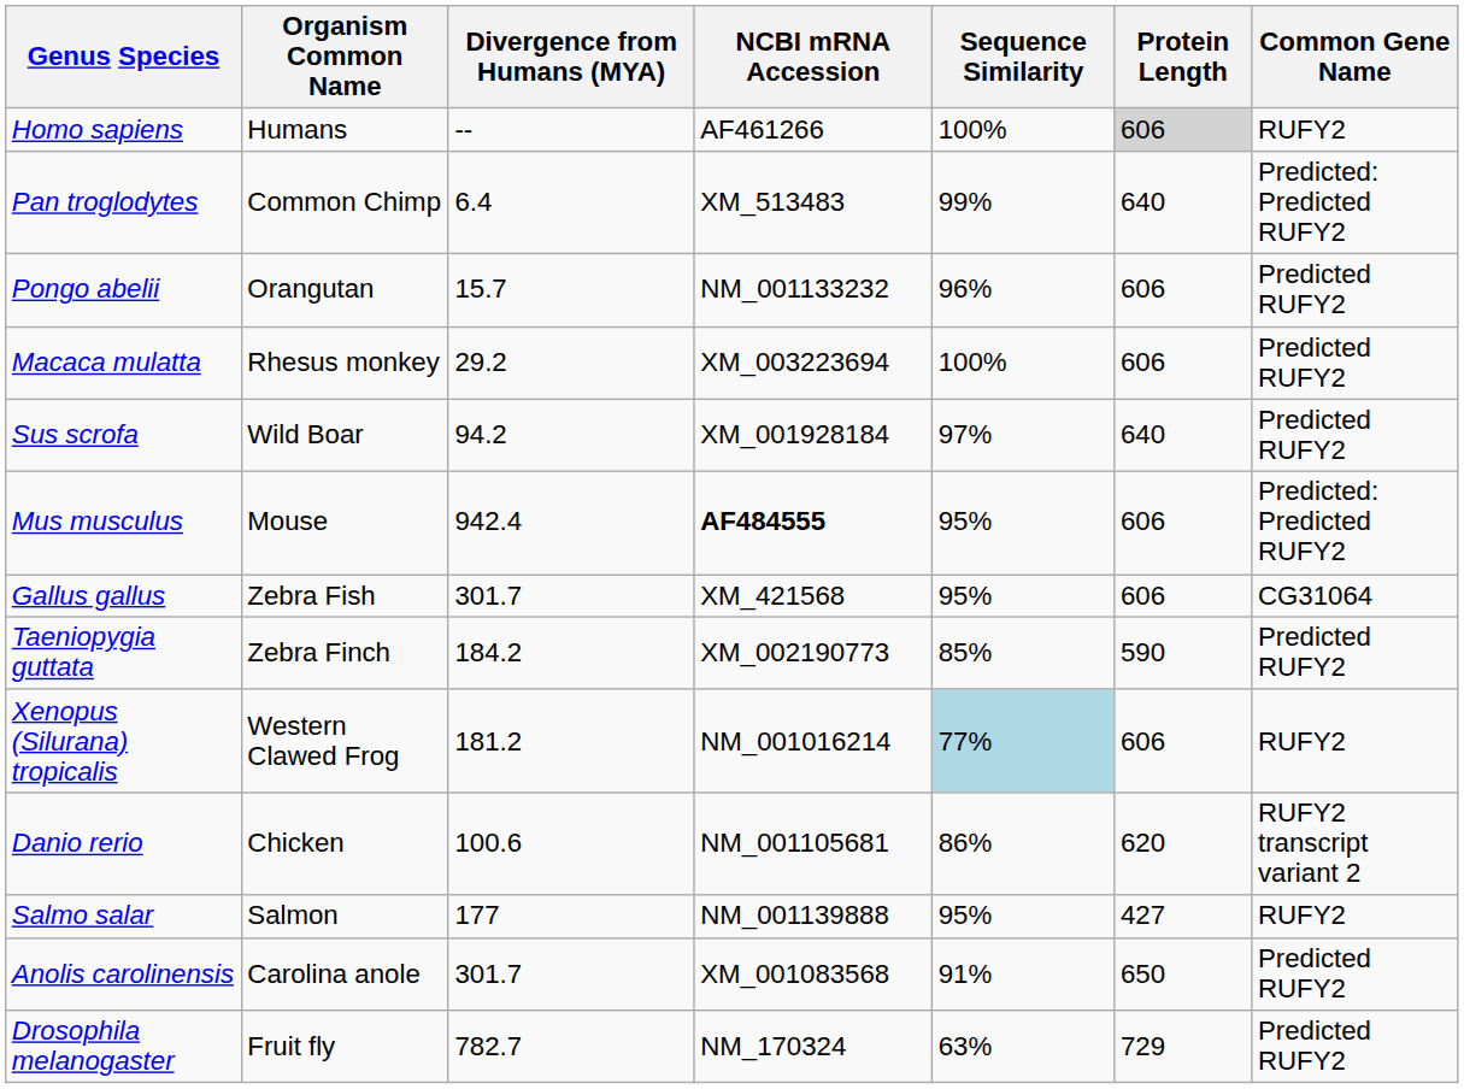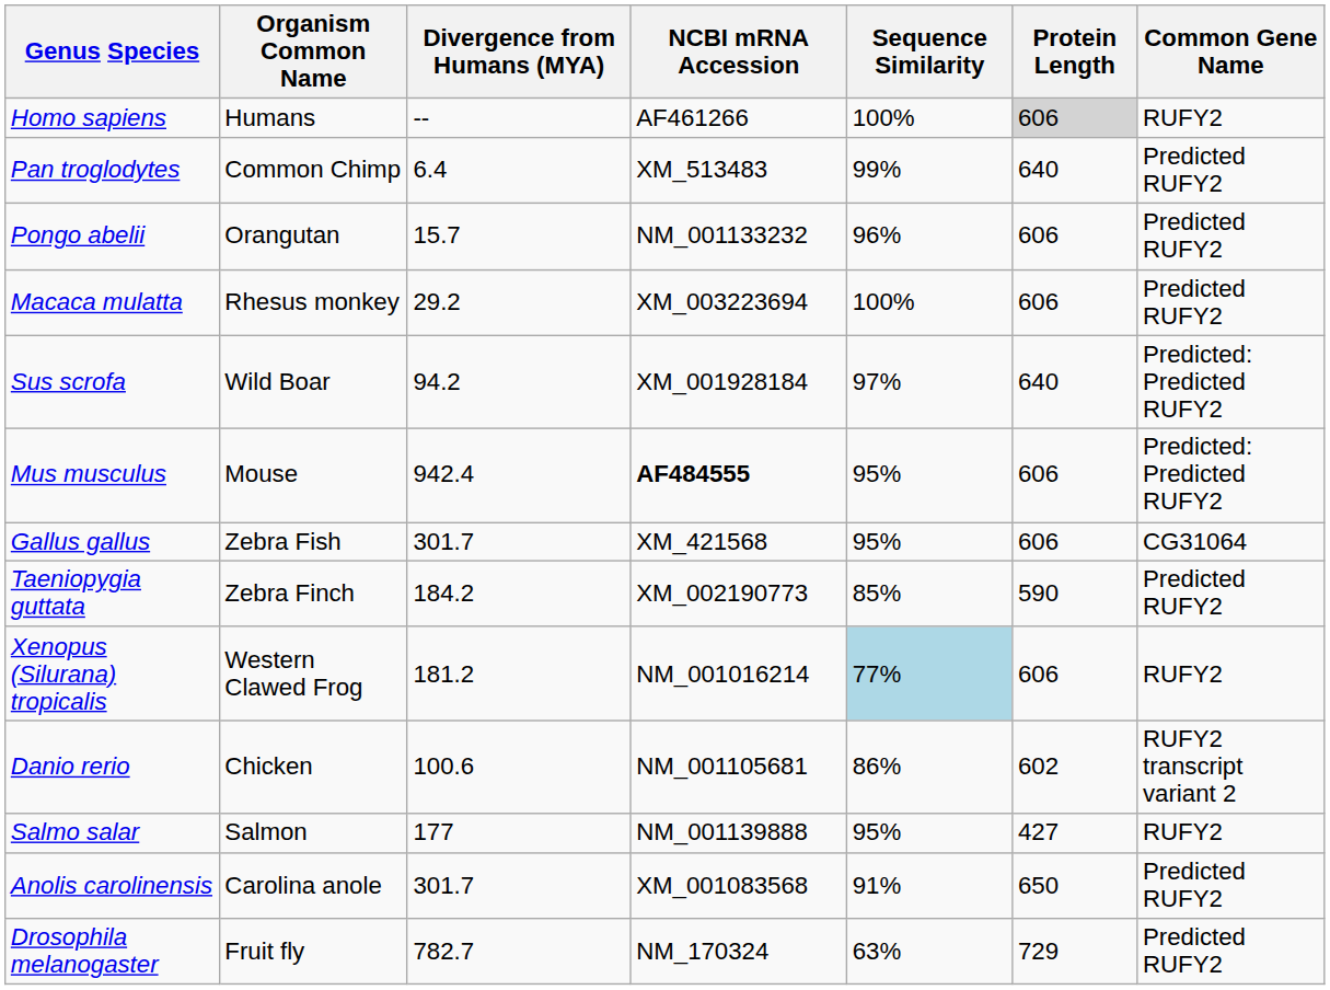 <table class="wikitable sortable">
 <tr>
 <th><a href='#'>Genus</a> <a href='#'>Species</a></th>
 <th>Organism Common Name</th>
 <th>Divergence from Humans (MYA)</th>
 <th>NCBI mRNA Accession</th>
 <th>Sequence Similarity</th>
 <th>Protein Length</th>
 <th>Common Gene Name</th>
 </tr>
 <tr>
 <td><em><a href='#'>Homo sapiens</a></em></td>
 <td>Humans</td>
 <td>--</td>
 <td>AF461266</td>
 <td>100%</td>
 <td style="background: lightgrey;">606</td>
 <td>RUFY2</td>
 </tr>
 <tr>
 <td><em><a href='#'>Pan troglodytes</a></em></td>
 <td>Common Chimp</td>
 <td>6.4</td>
 <td>XM_513483</td>
 <td>99%</td>
 <td>640</td>
-<td>Predicted: Predicted RUFY2</td>
+<td>Predicted RUFY2</td>
 </tr>
 <tr>
 <td><em><a href='#'>Pongo abelii</a></em></td>
 <td>Orangutan</td>
 <td>15.7</td>
 <td>NM_001133232</td>
 <td>96%</td>
 <td>606</td>
 <td>Predicted RUFY2</td>
 </tr>
 <tr>
 <td><em><a href='#'>Macaca mulatta</a></em></td>
 <td>Rhesus monkey</td>
 <td>29.2</td>
 <td>XM_003223694</td>
 <td>100%</td>
 <td>606</td>
 <td>Predicted RUFY2</td>
 </tr>
 <tr>
 <td><em><a href='#'>Sus scrofa</a></em></td>
 <td>Wild Boar</td>
 <td>94.2</td>
 <td>XM_001928184</td>
 <td>97%</td>
 <td>640</td>
-<td>Predicted RUFY2</td>
+<td>Predicted: Predicted RUFY2</td>
 </tr>
 <tr>
 <td><em><a href='#'>Mus musculus</a></em></td>
 <td>Mouse</td>
 <td>942.4</td>
 <td><strong>AF484555</strong></td>
 <td>95%</td>
 <td>606</td>
 <td>Predicted: Predicted RUFY2</td>
 </tr>
 <tr>
 <td><em><a href='#'>Gallus gallus</a></em></td>
 <td>Zebra Fish</td>
 <td>301.7</td>
 <td>XM_421568</td>
 <td>95%</td>
 <td>606</td>
 <td>CG31064</td>
 </tr>
 <tr>
 <td><em><a href='#'>Taeniopygia guttata</a></em></td>
 <td>Zebra Finch</td>
 <td>184.2</td>
 <td>XM_002190773</td>
 <td>85%</td>
 <td>590</td>
 <td>Predicted RUFY2</td>
 </tr>
 <tr>
 <td><em><a href='#'>Xenopus (Silurana) tropicalis</a></em></td>
 <td>Western Clawed Frog</td>
 <td>181.2</td>
 <td>NM_001016214</td>
 <td style="background: lightblue;">77%</td>
 <td>606</td>
 <td>RUFY2</td>
 </tr>
 <tr>
 <td><em><a href='#'>Danio rerio</a></em></td>
 <td>Chicken</td>
 <td>100.6</td>
 <td>NM_001105681</td>
 <td>86%</td>
-<td>620</td>
+<td>602</td>
 <td>RUFY2 transcript variant 2</td>
 </tr>
 <tr>
 <td><em><a href='#'>Salmo salar</a></em></td>
 <td>Salmon</td>
 <td>177</td>
 <td>NM_001139888</td>
 <td>95%</td>
 <td>427</td>
 <td>RUFY2</td>
 </tr>
 <tr>
 <td><em><a href='#'>Anolis carolinensis</a></em></td>
 <td>Carolina anole</td>
 <td>301.7</td>
 <td>XM_001083568</td>
 <td>91%</td>
 <td>650</td>
 <td>Predicted RUFY2</td>
 </tr>
 <tr>
 <td><em><a href='#'>Drosophila melanogaster</a></em></td>
 <td>Fruit fly</td>
 <td>782.7</td>
 <td>NM_170324</td>
 <td>63%</td>
 <td>729</td>
 <td>Predicted RUFY2</td>
 </tr>
 </table>
